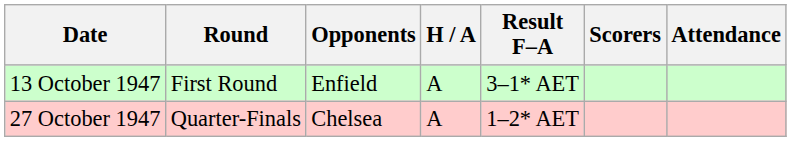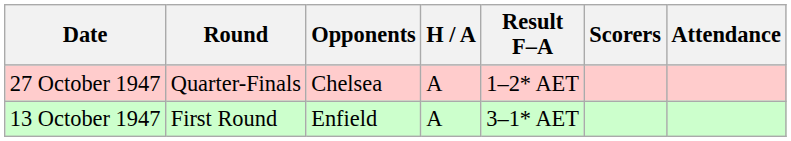 <table class="wikitable">
 <tr>
 <th>Date</th>
 <th>Round</th>
 <th>Opponents</th>
 <th>H / A</th>
 <th>Result<br>F–A</th>
 <th>Scorers</th>
 <th>Attendance</th>
 </tr>
+<tr bgcolor="#ffcccc">
+<td>27 October 1947</td>
+<td>Quarter-Finals</td>
+<td>Chelsea</td>
+<td>A</td>
+<td>1–2* AET</td>
+<td></td>
+<td></td>
+</tr>
 <tr bgcolor="#CCFFCC">
 <td>13 October 1947</td>
 <td>First Round</td>
 <td>Enfield</td>
 <td>A</td>
 <td>3–1* AET</td>
 <td></td>
 <td></td>
 </tr>
-<tr bgcolor="#ffcccc">
-<td>27 October 1947</td>
-<td>Quarter-Finals</td>
-<td>Chelsea</td>
-<td>A</td>
-<td>1–2* AET</td>
-<td></td>
-<td></td>
-</tr>
 </table>
